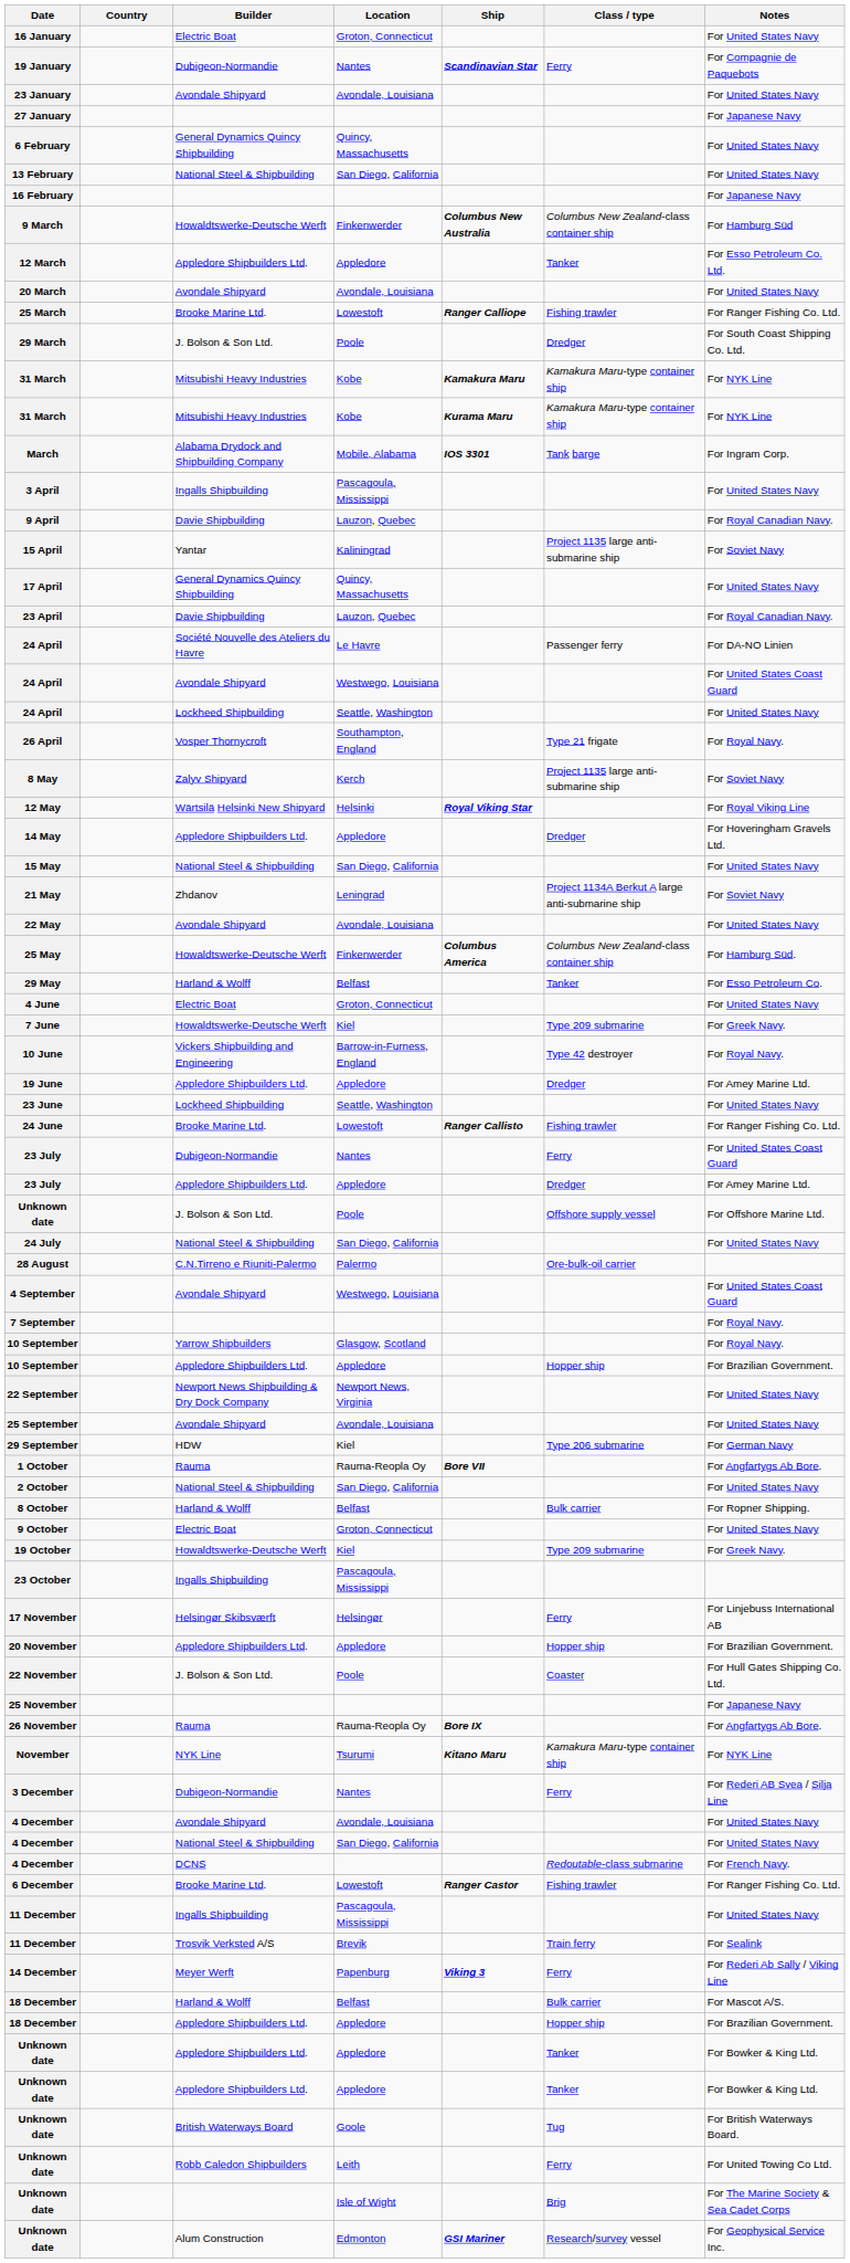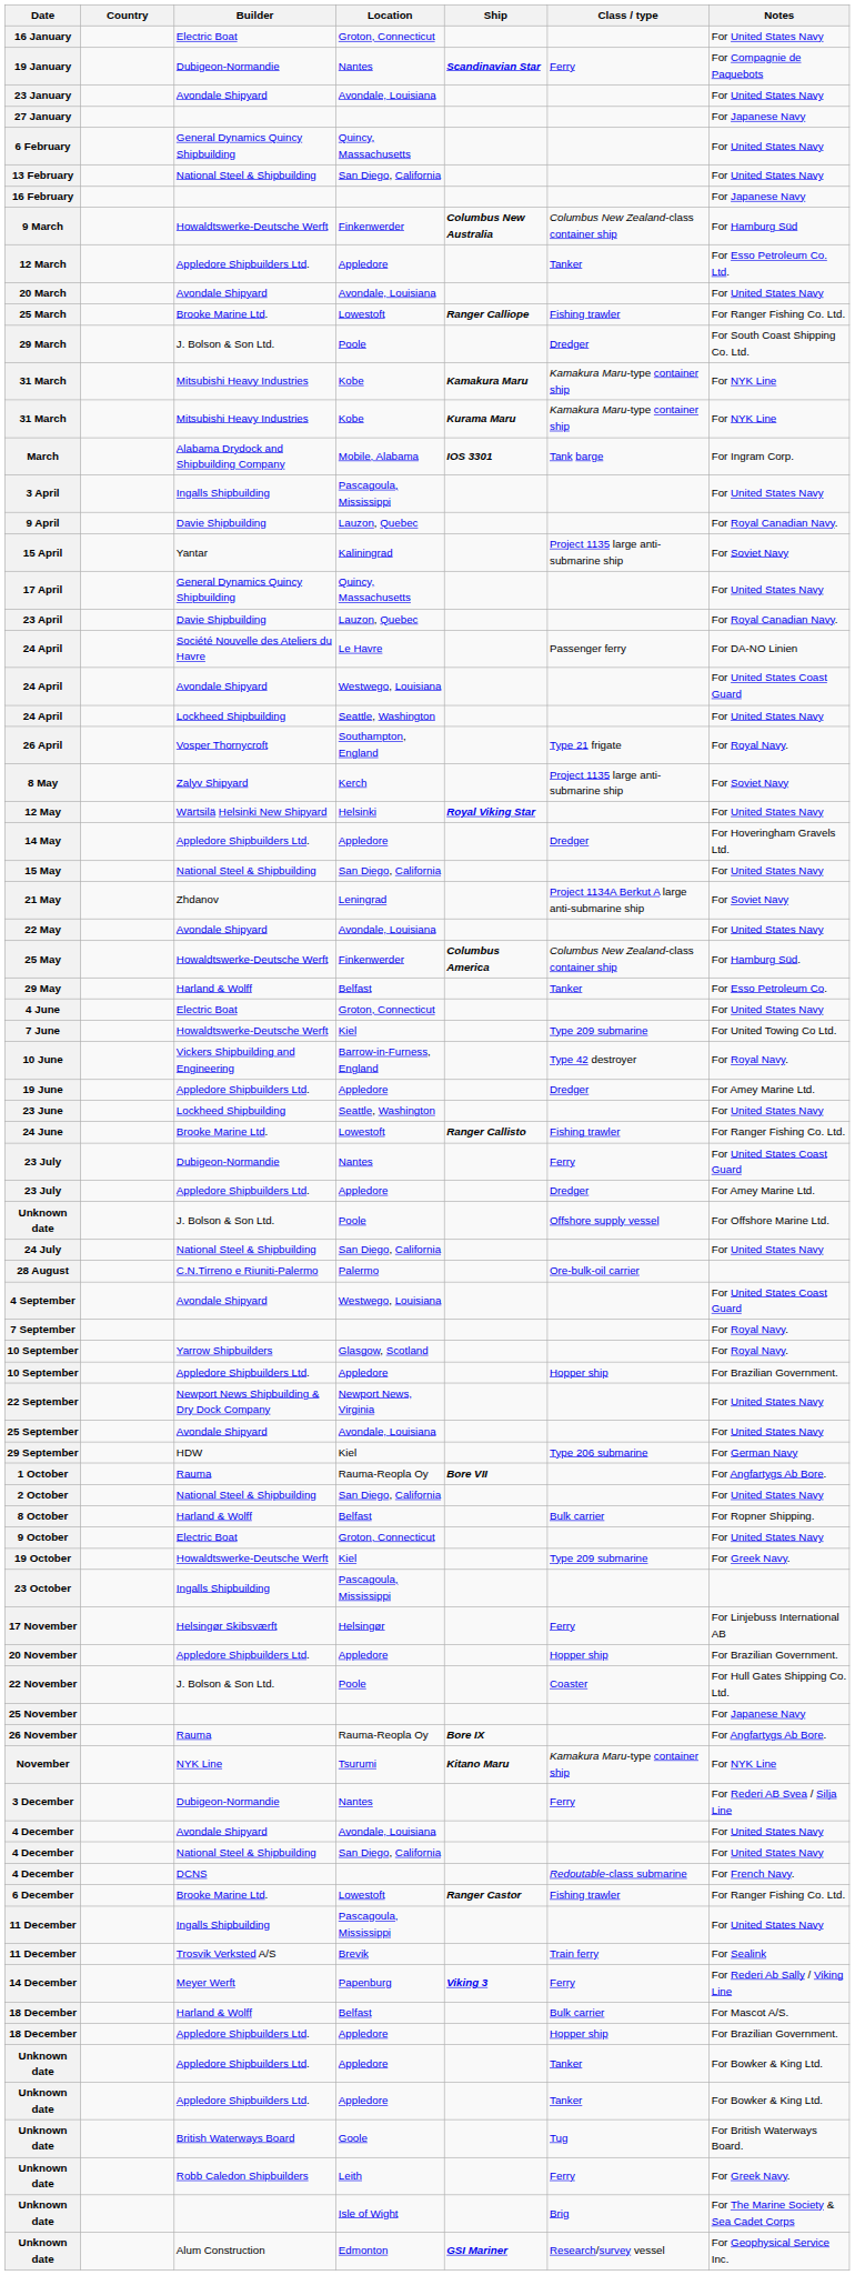 <table class="wikitable sortable" style="font-size:1.00em; line-height:1.5em;">
 <tr>
 <th width="100">Date</th>
 <th width="130">Country</th>
 <th>Builder</th>
 <th>Location</th>
 <th>Ship</th>
 <th>Class / type</th>
 <th>Notes</th>
 </tr>
 <tr>
 <th>16 January</th>
 <td></td>
 <td><a href='#'>Electric Boat</a></td>
 <td><a href='#'>Groton, Connecticut</a></td>
 <td><strong></strong></td>
 <td></td>
 <td>For <a href='#'>United States Navy</a></td>
 </tr>
 <tr>
 <th>19 January</th>
 <td></td>
 <td><a href='#'>Dubigeon-Normandie</a></td>
 <td><a href='#'>Nantes</a></td>
 <td><strong><a href='#'><em>Scandinavian Star</em></a></strong></td>
 <td><a href='#'>Ferry</a></td>
 <td>For <a href='#'>Compagnie de Paquebots</a></td>
 </tr>
 <tr>
 <th>23 January</th>
 <td></td>
 <td><a href='#'>Avondale Shipyard</a></td>
 <td><a href='#'>Avondale, Louisiana</a></td>
 <td><strong></strong></td>
 <td></td>
 <td>For <a href='#'>United States Navy</a></td>
 </tr>
 <tr>
 <th>27 January</th>
 <td></td>
 <td></td>
 <td></td>
 <td><strong></strong></td>
 <td></td>
 <td>For <a href='#'>Japanese Navy</a></td>
 </tr>
 <tr>
 <th>6 February</th>
 <td></td>
 <td><a href='#'>General Dynamics Quincy Shipbuilding</a></td>
 <td><a href='#'>Quincy, Massachusetts</a></td>
 <td><strong></strong></td>
 <td></td>
 <td>For <a href='#'>United States Navy</a></td>
 </tr>
 <tr>
 <th>13 February</th>
 <td></td>
 <td><a href='#'>National Steel & Shipbuilding</a></td>
 <td><a href='#'>San Diego</a>, <a href='#'>California</a></td>
 <td><strong></strong></td>
 <td></td>
 <td>For <a href='#'>United States Navy</a></td>
 </tr>
 <tr>
 <th>16 February</th>
 <td></td>
 <td></td>
 <td></td>
 <td><strong></strong></td>
 <td></td>
 <td>For <a href='#'>Japanese Navy</a></td>
 </tr>
 <tr>
 <th>9 March</th>
 <td></td>
 <td><a href='#'>Howaldtswerke-Deutsche Werft</a></td>
 <td><a href='#'>Finkenwerder</a></td>
 <td><strong><em>Columbus New Australia</em></strong></td>
 <td><em>Columbus New Zealand</em>-class <a href='#'>container ship</a></td>
 <td>For <a href='#'>Hamburg Süd</a></td>
 </tr>
 <tr ---->
 <th>12 March</th>
 <td></td>
 <td><a href='#'>Appledore Shipbuilders Ltd</a>.</td>
 <td><a href='#'>Appledore</a></td>
 <td><strong></strong></td>
 <td><a href='#'>Tanker</a></td>
 <td>For <a href='#'>Esso Petroleum Co. Ltd</a>.</td>
 </tr>
 <tr>
 <th>20 March</th>
 <td></td>
 <td><a href='#'>Avondale Shipyard</a></td>
 <td><a href='#'>Avondale, Louisiana</a></td>
 <td><strong></strong></td>
 <td></td>
 <td>For <a href='#'>United States Navy</a></td>
 </tr>
 <tr ---->
 <th>25 March</th>
 <td></td>
 <td><a href='#'>Brooke Marine Ltd</a>.</td>
 <td><a href='#'>Lowestoft</a></td>
 <td><strong><em>Ranger Calliope</em></strong></td>
 <td><a href='#'>Fishing trawler</a></td>
 <td>For Ranger Fishing Co. Ltd.</td>
 </tr>
 <tr ---->
 <th>29 March</th>
 <td></td>
 <td>J. Bolson & Son Ltd.</td>
 <td><a href='#'>Poole</a></td>
 <td><strong></strong></td>
 <td><a href='#'>Dredger</a></td>
 <td>For South Coast Shipping Co. Ltd.</td>
 </tr>
 <tr>
 <th>31 March</th>
 <td></td>
 <td><a href='#'>Mitsubishi Heavy Industries</a></td>
 <td><a href='#'>Kobe</a></td>
 <td><strong><em>Kamakura Maru</em></strong></td>
 <td><em>Kamakura Maru</em>-type <a href='#'>container ship</a></td>
 <td>For <a href='#'>NYK Line</a></td>
 </tr>
 <tr>
 <th>31 March</th>
 <td></td>
 <td><a href='#'>Mitsubishi Heavy Industries</a></td>
 <td><a href='#'>Kobe</a></td>
 <td><strong><em>Kurama Maru</em></strong></td>
 <td><em>Kamakura Maru</em>-type <a href='#'>container ship</a></td>
 <td>For <a href='#'>NYK Line</a></td>
 </tr>
 <tr ---->
 <th>March</th>
 <td></td>
 <td><a href='#'>Alabama Drydock and Shipbuilding Company</a></td>
 <td><a href='#'>Mobile, Alabama</a></td>
 <td><strong><em>IOS 3301</em></strong></td>
 <td><a href='#'>Tank</a> <a href='#'>barge</a></td>
 <td>For Ingram Corp.</td>
 </tr>
 <tr>
 <th>3 April</th>
 <td></td>
 <td><a href='#'>Ingalls Shipbuilding</a></td>
 <td><a href='#'>Pascagoula, Mississippi</a></td>
 <td><strong></strong></td>
 <td></td>
 <td>For <a href='#'>United States Navy</a></td>
 </tr>
 <tr>
 <th>9 April</th>
 <td></td>
 <td><a href='#'>Davie Shipbuilding</a></td>
 <td><a href='#'>Lauzon</a>, <a href='#'>Quebec</a></td>
 <td><strong></strong></td>
 <td></td>
 <td>For <a href='#'>Royal Canadian Navy</a>.</td>
 </tr>
 <tr>
 <th>15 April</th>
 <td></td>
 <td>Yantar</td>
 <td><a href='#'>Kaliningrad</a></td>
 <td><strong></strong></td>
 <td><a href='#'>Project 1135</a> large anti-submarine ship</td>
 <td>For <a href='#'>Soviet Navy</a></td>
 </tr>
 <tr>
 <th>17 April</th>
 <td></td>
 <td><a href='#'>General Dynamics Quincy Shipbuilding</a></td>
 <td><a href='#'>Quincy, Massachusetts</a></td>
 <td><strong></strong></td>
 <td></td>
 <td>For <a href='#'>United States Navy</a></td>
 </tr>
 <tr>
 <th>23 April</th>
 <td></td>
 <td><a href='#'>Davie Shipbuilding</a></td>
 <td><a href='#'>Lauzon</a>, <a href='#'>Quebec</a></td>
 <td><strong></strong></td>
 <td></td>
 <td>For <a href='#'>Royal Canadian Navy</a>.</td>
 </tr>
 <tr>
 <th>24 April</th>
 <td></td>
 <td><a href='#'>Société Nouvelle des Ateliers du Havre</a></td>
 <td><a href='#'>Le Havre</a></td>
 <td><strong></strong></td>
 <td>Passenger ferry</td>
 <td>For DA-NO Linien</td>
 </tr>
 <tr>
 <th>24 April</th>
 <td></td>
 <td><a href='#'>Avondale Shipyard</a></td>
 <td><a href='#'>Westwego</a>, <a href='#'>Louisiana</a></td>
 <td><strong></strong></td>
 <td></td>
 <td>For <a href='#'>United States Coast Guard</a></td>
 </tr>
 <tr>
 <th>24 April</th>
 <td></td>
 <td><a href='#'>Lockheed Shipbuilding</a></td>
 <td><a href='#'>Seattle</a>, <a href='#'>Washington</a></td>
 <td><strong></strong></td>
 <td></td>
 <td>For <a href='#'>United States Navy</a></td>
 </tr>
 <tr>
 <th>26 April</th>
 <td></td>
 <td><a href='#'>Vosper Thornycroft</a></td>
 <td><a href='#'>Southampton</a>, <a href='#'>England</a></td>
 <td><strong></strong></td>
 <td><a href='#'>Type 21</a> frigate</td>
 <td>For <a href='#'>Royal Navy</a>.</td>
 </tr>
 <tr>
 <th>8 May</th>
 <td></td>
 <td><a href='#'>Zalyv Shipyard</a></td>
 <td><a href='#'>Kerch</a></td>
 <td><strong></strong></td>
 <td><a href='#'>Project 1135</a> large anti-submarine ship</td>
 <td>For <a href='#'>Soviet Navy</a></td>
 </tr>
 <tr>
 <th>12 May</th>
 <td></td>
 <td><a href='#'>Wärtsilä</a> <a href='#'>Helsinki New Shipyard</a></td>
 <td><a href='#'>Helsinki</a></td>
 <td><strong><a href='#'><em>Royal Viking Star</em></a></strong></td>
 <td></td>
-<td>For <a href='#'>Royal Viking Line</a></td>
+<td>For <a href='#'>United States Navy</a></td>
 </tr>
 <tr ---->
 <th>14 May</th>
 <td></td>
 <td><a href='#'>Appledore Shipbuilders Ltd</a>.</td>
 <td><a href='#'>Appledore</a></td>
 <td><strong></strong></td>
 <td><a href='#'>Dredger</a></td>
 <td>For Hoveringham Gravels Ltd.</td>
 </tr>
 <tr>
 <th>15 May</th>
 <td></td>
 <td><a href='#'>National Steel & Shipbuilding</a></td>
 <td><a href='#'>San Diego</a>, <a href='#'>California</a></td>
 <td><strong></strong></td>
 <td></td>
 <td>For <a href='#'>United States Navy</a></td>
 </tr>
 <tr>
 <th>21 May</th>
 <td></td>
 <td>Zhdanov</td>
 <td><a href='#'>Leningrad</a></td>
 <td><strong></strong></td>
 <td><a href='#'>Project 1134A Berkut A</a> large anti-submarine ship</td>
 <td>For <a href='#'>Soviet Navy</a></td>
 </tr>
 <tr>
 <th>22 May</th>
 <td></td>
 <td><a href='#'>Avondale Shipyard</a></td>
 <td><a href='#'>Avondale, Louisiana</a></td>
 <td><strong></strong></td>
 <td></td>
 <td>For <a href='#'>United States Navy</a></td>
 </tr>
 <tr>
 <th>25 May</th>
 <td></td>
 <td><a href='#'>Howaldtswerke-Deutsche Werft</a></td>
 <td><a href='#'>Finkenwerder</a></td>
 <td><strong><em>Columbus America</em></strong></td>
 <td><em>Columbus New Zealand</em>-class <a href='#'>container ship</a></td>
 <td>For <a href='#'>Hamburg Süd</a>.</td>
 </tr>
 <tr ---->
 <th>29 May</th>
 <td></td>
 <td><a href='#'>Harland & Wolff</a></td>
 <td><a href='#'>Belfast</a></td>
 <td><strong></strong></td>
 <td><a href='#'>Tanker</a></td>
 <td>For <a href='#'>Esso Petroleum Co</a>.</td>
 </tr>
 <tr>
 <th>4 June</th>
 <td></td>
 <td><a href='#'>Electric Boat</a></td>
 <td><a href='#'>Groton, Connecticut</a></td>
 <td><strong></strong></td>
 <td></td>
 <td>For <a href='#'>United States Navy</a></td>
 </tr>
 <tr>
 <th>7 June</th>
 <td></td>
 <td><a href='#'>Howaldtswerke-Deutsche Werft</a></td>
 <td><a href='#'>Kiel</a></td>
 <td><strong></strong></td>
 <td><a href='#'>Type 209 submarine</a></td>
-<td>For <a href='#'>Greek Navy</a>.</td>
+<td>For United Towing Co Ltd.</td>
 </tr>
 <tr>
 <th>10 June</th>
 <td></td>
 <td><a href='#'>Vickers Shipbuilding and Engineering</a></td>
 <td><a href='#'>Barrow-in-Furness</a>, <a href='#'>England</a></td>
 <td><strong></strong></td>
 <td><a href='#'>Type 42</a> destroyer</td>
 <td>For <a href='#'>Royal Navy</a>.</td>
 </tr>
 <tr ---->
 <th>19 June</th>
 <td></td>
 <td><a href='#'>Appledore Shipbuilders Ltd</a>.</td>
 <td><a href='#'>Appledore</a></td>
 <td><strong></strong></td>
 <td><a href='#'>Dredger</a></td>
 <td>For Amey Marine Ltd.</td>
 </tr>
 <tr>
 <th>23 June</th>
 <td></td>
 <td><a href='#'>Lockheed Shipbuilding</a></td>
 <td><a href='#'>Seattle</a>, <a href='#'>Washington</a></td>
 <td><strong></strong></td>
 <td></td>
 <td>For <a href='#'>United States Navy</a></td>
 </tr>
 <tr ---->
 <th>24 June</th>
 <td></td>
 <td><a href='#'>Brooke Marine Ltd</a>.</td>
 <td><a href='#'>Lowestoft</a></td>
 <td><strong><em>Ranger Callisto</em></strong></td>
 <td><a href='#'>Fishing trawler</a></td>
 <td>For Ranger Fishing Co. Ltd.</td>
 </tr>
 <tr>
 <th>23 July</th>
 <td></td>
 <td><a href='#'>Dubigeon-Normandie</a></td>
 <td><a href='#'>Nantes</a></td>
 <td><strong></strong></td>
 <td><a href='#'>Ferry</a></td>
 <td>For <a href='#'>United States Coast Guard</a></td>
 </tr>
 <tr ---->
 <th>23 July</th>
 <td></td>
 <td><a href='#'>Appledore Shipbuilders Ltd</a>.</td>
 <td><a href='#'>Appledore</a></td>
 <td><strong></strong></td>
 <td><a href='#'>Dredger</a></td>
 <td>For Amey Marine Ltd.</td>
 </tr>
 <tr ---->
 <th>Unknown date</th>
 <td></td>
 <td>J. Bolson & Son Ltd.</td>
 <td><a href='#'>Poole</a></td>
 <td><strong></strong></td>
 <td><a href='#'>Offshore supply vessel</a></td>
 <td>For Offshore Marine Ltd.</td>
 </tr>
 <tr>
 <th>24 July</th>
 <td></td>
 <td><a href='#'>National Steel & Shipbuilding</a></td>
 <td><a href='#'>San Diego</a>, <a href='#'>California</a></td>
 <td><strong></strong></td>
 <td></td>
 <td>For <a href='#'>United States Navy</a></td>
 </tr>
 <tr>
 <th>28 August</th>
 <td></td>
 <td><a href='#'>C.N.Tirreno e Riuniti-Palermo</a></td>
 <td><a href='#'>Palermo</a></td>
 <td><strong></strong></td>
 <td><a href='#'>Ore-bulk-oil carrier</a></td>
 <td></td>
 </tr>
 <tr>
 <th>4 September</th>
 <td></td>
 <td><a href='#'>Avondale Shipyard</a></td>
 <td><a href='#'>Westwego</a>, <a href='#'>Louisiana</a></td>
 <td><strong></strong></td>
 <td></td>
 <td>For <a href='#'>United States Coast Guard</a></td>
 </tr>
 <tr>
 <th>7 September</th>
 <td></td>
 <td></td>
 <td></td>
 <td><strong></strong></td>
 <td></td>
 <td>For <a href='#'>Royal Navy</a>.</td>
 </tr>
 <tr>
 <th>10 September</th>
 <td></td>
 <td><a href='#'>Yarrow Shipbuilders</a></td>
 <td><a href='#'>Glasgow</a>, <a href='#'>Scotland</a></td>
 <td><strong></strong></td>
 <td></td>
 <td>For <a href='#'>Royal Navy</a>.</td>
 </tr>
 <tr ---->
 <th>10 September</th>
 <td></td>
 <td><a href='#'>Appledore Shipbuilders Ltd</a>.</td>
 <td><a href='#'>Appledore</a></td>
 <td><strong></strong></td>
 <td><a href='#'>Hopper ship</a></td>
 <td>For Brazilian Government.</td>
 </tr>
 <tr>
 <th>22 September</th>
 <td></td>
 <td><a href='#'>Newport News Shipbuilding & Dry Dock Company</a></td>
 <td><a href='#'>Newport News, Virginia</a></td>
 <td><strong></strong></td>
 <td></td>
 <td>For <a href='#'>United States Navy</a></td>
 </tr>
 <tr>
 <th>25 September</th>
 <td></td>
 <td><a href='#'>Avondale Shipyard</a></td>
 <td><a href='#'>Avondale, Louisiana</a></td>
 <td><strong></strong></td>
 <td></td>
 <td>For <a href='#'>United States Navy</a></td>
 </tr>
 <tr>
 <th>29 September</th>
 <td></td>
 <td>HDW</td>
 <td>Kiel</td>
 <td><strong></strong></td>
 <td><a href='#'>Type 206 submarine</a></td>
 <td>For <a href='#'>German Navy</a></td>
 </tr>
 <tr>
 <th>1 October</th>
 <td></td>
 <td><a href='#'>Rauma</a></td>
 <td>Rauma-Reopla Oy</td>
 <td><strong><em>Bore VII</em></strong></td>
 <td></td>
 <td>For <a href='#'>Angfartygs Ab Bore</a>.</td>
 </tr>
 <tr>
 <th>2 October</th>
 <td></td>
 <td><a href='#'>National Steel & Shipbuilding</a></td>
 <td><a href='#'>San Diego</a>, <a href='#'>California</a></td>
 <td><strong></strong></td>
 <td></td>
 <td>For <a href='#'>United States Navy</a></td>
 </tr>
 <tr ---->
 <th>8 October</th>
 <td></td>
 <td><a href='#'>Harland & Wolff</a></td>
 <td><a href='#'>Belfast</a></td>
 <td><strong></strong></td>
 <td><a href='#'>Bulk carrier</a></td>
 <td>For Ropner Shipping.</td>
 </tr>
 <tr>
 <th>9 October</th>
 <td></td>
 <td><a href='#'>Electric Boat</a></td>
 <td><a href='#'>Groton, Connecticut</a></td>
 <td><strong></strong></td>
 <td></td>
 <td>For <a href='#'>United States Navy</a></td>
 </tr>
 <tr>
 <th>19 October</th>
 <td></td>
 <td><a href='#'>Howaldtswerke-Deutsche Werft</a></td>
 <td><a href='#'>Kiel</a></td>
 <td><strong></strong></td>
 <td><a href='#'>Type 209 submarine</a></td>
 <td>For <a href='#'>Greek Navy</a>.</td>
 </tr>
 <tr>
 <th>23 October</th>
 <td></td>
 <td><a href='#'>Ingalls Shipbuilding</a></td>
 <td><a href='#'>Pascagoula, Mississippi</a></td>
 <td><strong></strong></td>
 <td></td>
 <td></td>
 </tr>
 <tr>
 <th>17 November</th>
 <td></td>
 <td><a href='#'>Helsingør Skibsværft</a></td>
 <td><a href='#'>Helsingør</a></td>
 <td><strong></strong></td>
 <td><a href='#'>Ferry</a></td>
 <td>For Linjebuss International AB</td>
 </tr>
 <tr ---->
 <th>20 November</th>
 <td></td>
 <td><a href='#'>Appledore Shipbuilders Ltd</a>.</td>
 <td><a href='#'>Appledore</a></td>
 <td><strong></strong></td>
 <td><a href='#'>Hopper ship</a></td>
 <td>For Brazilian Government.</td>
 </tr>
 <tr ---->
 <th>22 November</th>
 <td></td>
 <td>J. Bolson & Son Ltd.</td>
 <td><a href='#'>Poole</a></td>
 <td><strong></strong></td>
 <td><a href='#'>Coaster</a></td>
 <td>For Hull Gates Shipping Co. Ltd.</td>
 </tr>
 <tr>
 <th>25 November</th>
 <td></td>
 <td></td>
 <td></td>
 <td><strong></strong></td>
 <td></td>
 <td>For <a href='#'>Japanese Navy</a></td>
 </tr>
 <tr>
 <th>26 November</th>
 <td></td>
 <td><a href='#'>Rauma</a></td>
 <td>Rauma-Reopla Oy</td>
 <td><strong><em>Bore IX</em></strong></td>
 <td></td>
 <td>For <a href='#'>Angfartygs Ab Bore</a>.</td>
 </tr>
 <tr>
 <th>November</th>
 <td></td>
 <td><a href='#'>NYK Line</a></td>
 <td><a href='#'>Tsurumi</a></td>
 <td><strong><em>Kitano Maru</em></strong></td>
 <td><em>Kamakura Maru</em>-type <a href='#'>container ship</a></td>
 <td>For <a href='#'>NYK Line</a></td>
 </tr>
 <tr>
 <th>3 December</th>
 <td></td>
 <td><a href='#'>Dubigeon-Normandie</a></td>
 <td><a href='#'>Nantes</a></td>
 <td><strong></strong></td>
 <td><a href='#'>Ferry</a></td>
 <td>For <a href='#'>Rederi AB Svea</a> / <a href='#'>Silja Line</a></td>
 </tr>
 <tr>
 <th>4 December</th>
 <td></td>
 <td><a href='#'>Avondale Shipyard</a></td>
 <td><a href='#'>Avondale, Louisiana</a></td>
 <td><strong></strong></td>
 <td></td>
 <td>For <a href='#'>United States Navy</a></td>
 </tr>
 <tr>
 <th>4 December</th>
 <td></td>
 <td><a href='#'>National Steel & Shipbuilding</a></td>
 <td><a href='#'>San Diego</a>, <a href='#'>California</a></td>
 <td><strong></strong></td>
 <td></td>
 <td>For <a href='#'>United States Navy</a></td>
 </tr>
 <tr>
 <th>4 December</th>
 <td></td>
 <td><a href='#'>DCNS</a></td>
 <td></td>
 <td><strong></strong></td>
 <td><a href='#'><em>Redoutable</em>-class submarine</a></td>
 <td>For <a href='#'>French Navy</a>.</td>
 </tr>
 <tr ---->
 <th>6 December</th>
 <td></td>
 <td><a href='#'>Brooke Marine Ltd</a>.</td>
 <td><a href='#'>Lowestoft</a></td>
 <td><strong><em>Ranger Castor</em></strong></td>
 <td><a href='#'>Fishing trawler</a></td>
 <td>For Ranger Fishing Co. Ltd.</td>
 </tr>
 <tr>
 <th>11 December</th>
 <td></td>
 <td><a href='#'>Ingalls Shipbuilding</a></td>
 <td><a href='#'>Pascagoula, Mississippi</a></td>
 <td><strong></strong></td>
 <td></td>
 <td>For <a href='#'>United States Navy</a></td>
 </tr>
 <tr>
 <th>11 December</th>
 <td></td>
 <td><a href='#'>Trosvik Verksted</a> A/S</td>
 <td><a href='#'>Brevik</a></td>
 <td><strong></strong></td>
 <td><a href='#'>Train ferry</a></td>
 <td>For <a href='#'>Sealink</a></td>
 </tr>
 <tr>
 <th>14 December</th>
 <td></td>
 <td><a href='#'>Meyer Werft</a></td>
 <td><a href='#'>Papenburg</a></td>
 <td><strong><a href='#'><em>Viking 3</em></a></strong></td>
 <td><a href='#'>Ferry</a></td>
 <td>For <a href='#'>Rederi Ab Sally</a> / <a href='#'>Viking Line</a></td>
 </tr>
 <tr ---->
 <th>18 December</th>
 <td></td>
 <td><a href='#'>Harland & Wolff</a></td>
 <td><a href='#'>Belfast</a></td>
 <td><strong></strong></td>
 <td><a href='#'>Bulk carrier</a></td>
 <td>For Mascot A/S.</td>
 </tr>
 <tr ---->
 <th>18 December</th>
 <td></td>
 <td><a href='#'>Appledore Shipbuilders Ltd</a>.</td>
 <td><a href='#'>Appledore</a></td>
 <td><strong></strong></td>
 <td><a href='#'>Hopper ship</a></td>
 <td>For Brazilian Government.</td>
 </tr>
 <tr ---->
 <th>Unknown date</th>
 <td></td>
 <td><a href='#'>Appledore Shipbuilders Ltd</a>.</td>
 <td><a href='#'>Appledore</a></td>
 <td><strong></strong></td>
 <td><a href='#'>Tanker</a></td>
 <td>For Bowker & King Ltd.</td>
 </tr>
 <tr ---->
 <th>Unknown date</th>
 <td></td>
 <td><a href='#'>Appledore Shipbuilders Ltd</a>.</td>
 <td><a href='#'>Appledore</a></td>
 <td><strong></strong></td>
 <td><a href='#'>Tanker</a></td>
 <td>For Bowker & King Ltd.</td>
 </tr>
 <tr ---->
 <th>Unknown date</th>
 <td></td>
 <td><a href='#'>British Waterways Board</a></td>
 <td><a href='#'>Goole</a></td>
 <td><strong></strong></td>
 <td><a href='#'>Tug</a></td>
 <td>For British Waterways Board.</td>
 </tr>
 <tr ---->
 <th>Unknown date</th>
 <td></td>
 <td><a href='#'>Robb Caledon Shipbuilders</a></td>
 <td><a href='#'>Leith</a></td>
 <td><strong></strong></td>
 <td><a href='#'>Ferry</a></td>
-<td>For United Towing Co Ltd.</td>
+<td>For <a href='#'>Greek Navy</a>.</td>
 </tr>
 <tr>
 <th>Unknown date</th>
 <td></td>
 <td></td>
 <td><a href='#'>Isle of Wight</a></td>
 <td><strong></strong></td>
 <td><a href='#'>Brig</a></td>
 <td>For <a href='#'>The Marine Society</a> & <a href='#'>Sea Cadet Corps</a></td>
 </tr>
 <tr>
 <th>Unknown date</th>
 <td></td>
 <td>Alum Construction</td>
 <td><a href='#'>Edmonton</a></td>
 <td><strong><em><a href='#'>GSI Mariner</a></em></strong></td>
 <td><a href='#'>Research</a>/<a href='#'>survey</a> vessel</td>
 <td>For <a href='#'>Geophysical Service</a> Inc.</td>
 </tr>
 </table>
